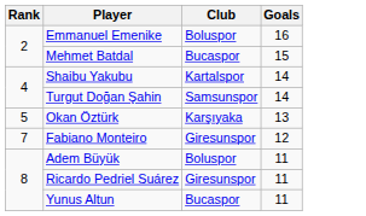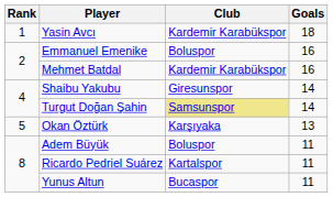 <table class="wikitable">
 <tr>
 <th>Rank</th>
 <th>Player</th>
 <th>Club</th>
 <th>Goals</th>
+</tr>
+<tr>
+<td align=center>1</td>
+<td> <a href='#'>Yasin Avcı</a></td>
+<td><a href='#'>Kardemir Karabükspor</a></td>
+<td align=center>18</td>
 </tr>
 <tr>
 <td rowspan=2 align=center>2</td>
 <td> <a href='#'>Emmanuel Emenike</a></td>
 <td><a href='#'>Boluspor</a></td>
 <td align=center>16</td>
 </tr>
 <tr>
 <td> <a href='#'>Mehmet Batdal</a></td>
-<td><a href='#'>Bucaspor</a></td>
-<td align=center>15</td>
+<td><a href='#'>Kardemir Karabükspor</a></td>
+<td align=center>16</td>
 </tr>
 <tr>
 <td rowspan=2 align=center>4</td>
 <td> <a href='#'>Shaibu Yakubu</a></td>
-<td><a href='#'>Kartalspor</a></td>
+<td><a href='#'>Giresunspor</a></td>
 <td align=center>14</td>
 </tr>
 <tr>
 <td> <a href='#'>Turgut Doğan Şahin</a></td>
-<td><a href='#'>Samsunspor</a></td>
+<td style="background: khaki;"><a href='#'>Samsunspor</a></td>
 <td align=center>14</td>
 </tr>
 <tr>
 <td align=center>5</td>
 <td> <a href='#'>Okan Öztürk</a></td>
 <td><a href='#'>Karşıyaka</a></td>
 <td align=center>13</td>
 </tr>
 <tr>
-<td align=center>7</td>
-<td> <a href='#'>Fabiano Monteiro</a></td>
-<td><a href='#'>Giresunspor</a></td>
-<td align=center>12</td>
-</tr>
-<tr>
 <td rowspan=3 align=center>8</td>
 <td> <a href='#'>Adem Büyük</a></td>
 <td><a href='#'>Boluspor</a></td>
 <td align=center>11</td>
 </tr>
 <tr>
 <td> <a href='#'>Ricardo Pedriel Suárez</a></td>
-<td><a href='#'>Giresunspor</a></td>
+<td><a href='#'>Kartalspor</a></td>
 <td align=center>11</td>
 </tr>
 <tr>
 <td> <a href='#'>Yunus Altun</a></td>
 <td><a href='#'>Bucaspor</a></td>
 <td align=center>11</td>
 </tr>
 </table>
